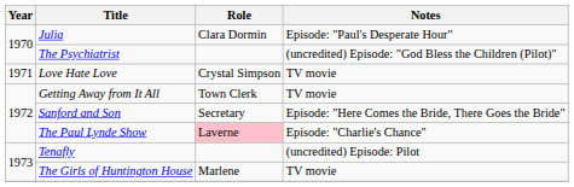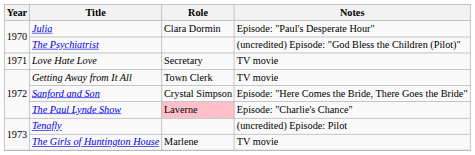 <table class="wikitable">
 <tr>
 <th>Year</th>
 <th>Title</th>
 <th>Role</th>
 <th>Notes</th>
 </tr>
 <tr>
 <td rowspan=2>1970</td>
 <td><em><a href='#'>Julia</a></em></td>
 <td>Clara Dormin</td>
 <td>Episode: "Paul's Desperate Hour"</td>
 </tr>
 <tr>
 <td><em><a href='#'>The Psychiatrist</a></em></td>
 <td></td>
 <td>(uncredited) Episode: "God Bless the Children (Pilot)"</td>
 </tr>
 <tr>
 <td>1971</td>
 <td><em>Love Hate Love</em></td>
-<td>Crystal Simpson</td>
+<td>Secretary</td>
 <td>TV movie</td>
 </tr>
 <tr>
 <td rowspan=3>1972</td>
 <td><em>Getting Away from It All</em></td>
 <td>Town Clerk</td>
 <td>TV movie</td>
 </tr>
 <tr>
 <td><em><a href='#'>Sanford and Son</a></em></td>
-<td>Secretary</td>
+<td>Crystal Simpson</td>
 <td>Episode: "Here Comes the Bride, There Goes the Bride"</td>
 </tr>
 <tr>
 <td><em><a href='#'>The Paul Lynde Show</a></em></td>
 <td style="background: pink;">Laverne</td>
 <td>Episode: "Charlie's Chance"</td>
 </tr>
 <tr>
 <td rowspan=2>1973</td>
 <td><em><a href='#'>Tenafly</a></em></td>
 <td></td>
 <td>(uncredited) Episode: Pilot</td>
 </tr>
 <tr>
 <td><em><a href='#'>The Girls of Huntington House</a></em></td>
 <td>Marlene</td>
 <td>TV movie</td>
 </tr>
 <tr>
 </tr>
 </table>
